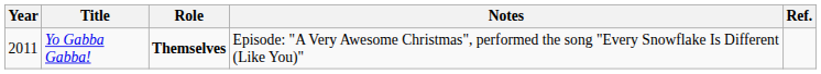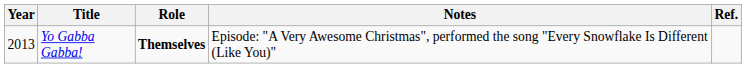 <table class="wikitable sortable">
 <tr>
 <th>Year</th>
 <th>Title</th>
 <th>Role</th>
 <th>Notes</th>
 <th>Ref.</th>
 </tr>
 <tr>
-<td>2011</td>
+<td>2013</td>
 <td><em><a href='#'>Yo Gabba Gabba!</a></em></td>
 <td><strong>Themselves</strong></td>
 <td>Episode: "A Very Awesome Christmas", performed the song "Every Snowflake Is Different (Like You)"</td>
 <td></td>
 </tr>
 </table>
